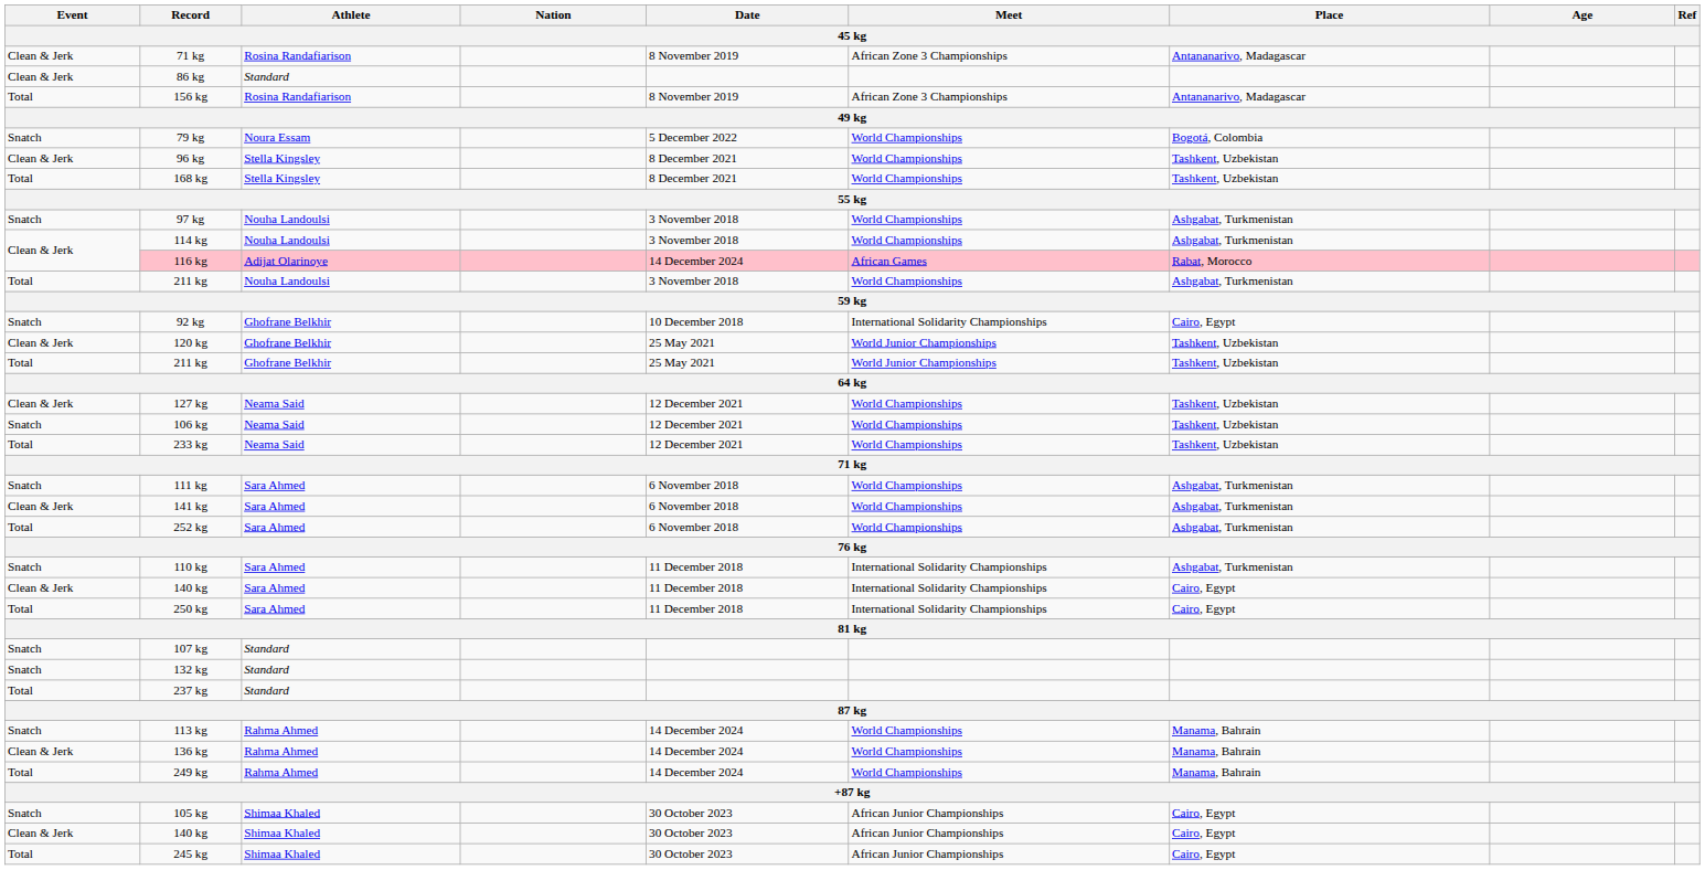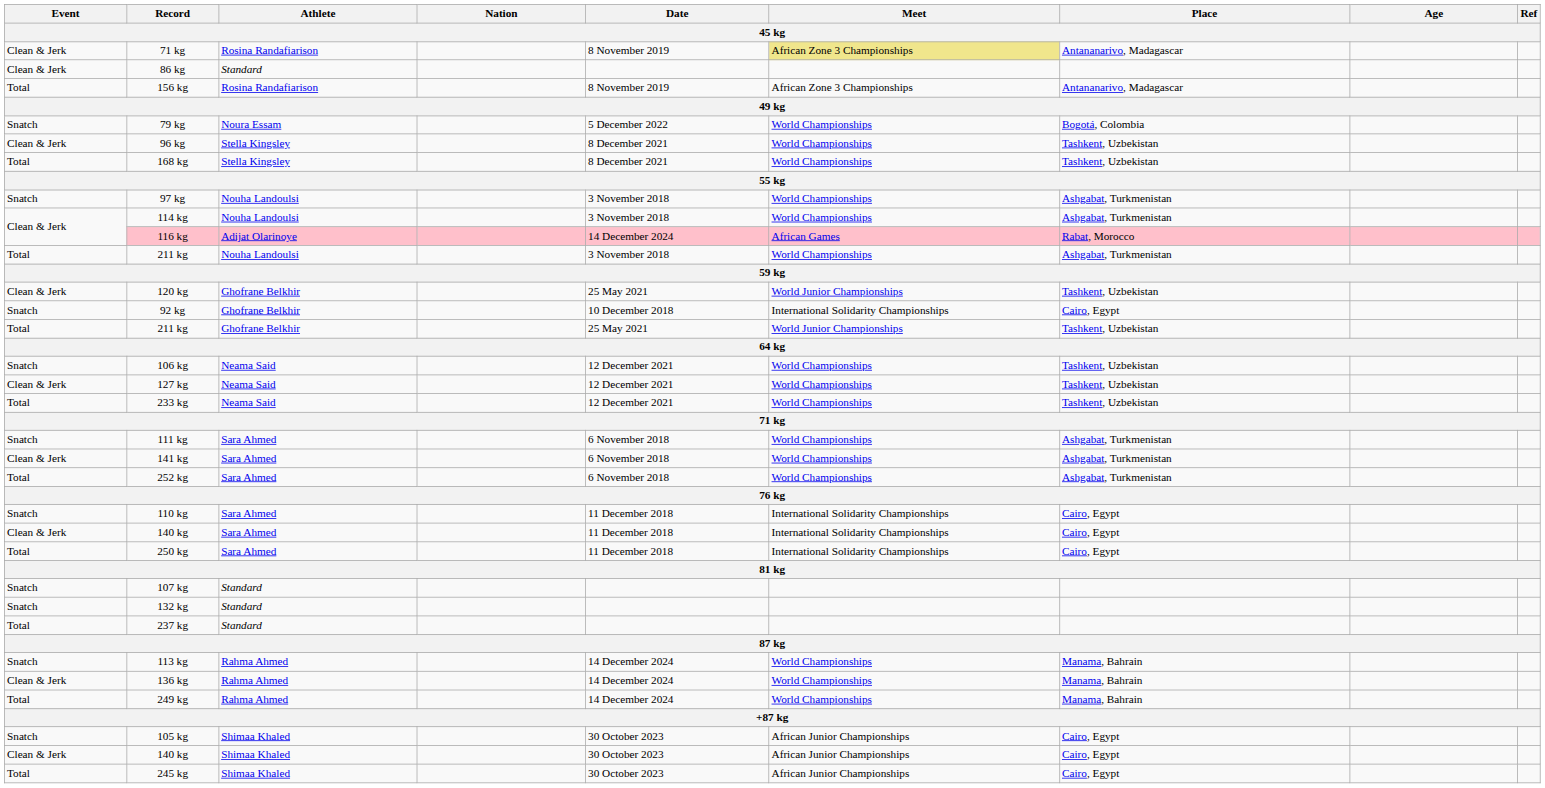 <table class="wikitable" style="font-size:90%;">
 <tr>
 <th width="8%">Event</th>
 <th width="6%">Record</th>
 <th width="13%">Athlete</th>
 <th width="11%">Nation</th>
 <th width="12%">Date</th>
 <th width="19%">Meet</th>
 <th width="19%">Place</th>
 <th width="11%">Age</th>
 <th>Ref</th>
 </tr>
 <tr bgcolor="#DDDDDD">
 <th colspan=9>45 kg</th>
 </tr>
 <tr>
 <td>Clean & Jerk</td>
 <td align=center>71 kg</td>
 <td><a href='#'>Rosina Randafiarison</a></td>
 <td></td>
 <td>8 November 2019</td>
-<td>African Zone 3 Championships</td>
+<td style="background: khaki;">African Zone 3 Championships</td>
 <td><a href='#'>Antananarivo</a>, Madagascar</td>
 <td></td>
 <td></td>
 </tr>
 <tr>
 <td>Clean & Jerk</td>
 <td align=center>86 kg</td>
 <td><em>Standard</em></td>
 <td></td>
 <td></td>
 <td></td>
 <td></td>
 <td></td>
 <td></td>
 </tr>
 <tr>
 <td>Total</td>
 <td align=center>156 kg</td>
 <td><a href='#'>Rosina Randafiarison</a></td>
 <td></td>
 <td>8 November 2019</td>
 <td>African Zone 3 Championships</td>
 <td><a href='#'>Antananarivo</a>, Madagascar</td>
 <td></td>
 <td></td>
 </tr>
 <tr bgcolor="#DDDDDD">
 <th colspan=9>49 kg</th>
 </tr>
 <tr>
 <td>Snatch</td>
 <td align=center>79 kg</td>
 <td><a href='#'>Noura Essam</a></td>
 <td></td>
 <td>5 December 2022</td>
 <td><a href='#'>World Championships</a></td>
 <td><a href='#'>Bogotá</a>, Colombia</td>
 <td></td>
 <td></td>
 </tr>
 <tr>
 <td>Clean & Jerk</td>
 <td align=center>96 kg</td>
 <td><a href='#'>Stella Kingsley</a></td>
 <td></td>
 <td>8 December 2021</td>
 <td><a href='#'>World Championships</a></td>
 <td><a href='#'>Tashkent</a>, Uzbekistan</td>
 <td></td>
 <td></td>
 </tr>
 <tr>
 <td>Total</td>
 <td align=center>168 kg</td>
 <td><a href='#'>Stella Kingsley</a></td>
 <td></td>
 <td>8 December 2021</td>
 <td><a href='#'>World Championships</a></td>
 <td><a href='#'>Tashkent</a>, Uzbekistan</td>
 <td></td>
 <td></td>
 </tr>
 <tr bgcolor="#DDDDDD">
 <th colspan=9>55 kg</th>
 </tr>
 <tr>
 <td>Snatch</td>
 <td align=center>97 kg</td>
 <td><a href='#'>Nouha Landoulsi</a></td>
 <td></td>
 <td>3 November 2018</td>
 <td><a href='#'>World Championships</a></td>
 <td><a href='#'>Ashgabat</a>, Turkmenistan</td>
 <td></td>
 <td></td>
 </tr>
 <tr>
 <td rowspan=2>Clean & Jerk</td>
 <td align=center>114 kg</td>
 <td><a href='#'>Nouha Landoulsi</a></td>
 <td></td>
 <td>3 November 2018</td>
 <td><a href='#'>World Championships</a></td>
 <td><a href='#'>Ashgabat</a>, Turkmenistan</td>
 <td></td>
 <td></td>
 </tr>
 <tr bgcolor=pink>
 <td align=center>116 kg</td>
 <td><a href='#'>Adijat Olarinoye</a></td>
 <td></td>
 <td>14 December 2024</td>
 <td><a href='#'>African Games</a></td>
 <td><a href='#'>Rabat</a>, Morocco</td>
 <td></td>
 <td></td>
 </tr>
 <tr>
 <td>Total</td>
 <td align=center>211 kg</td>
 <td><a href='#'>Nouha Landoulsi</a></td>
 <td></td>
 <td>3 November 2018</td>
 <td><a href='#'>World Championships</a></td>
 <td><a href='#'>Ashgabat</a>, Turkmenistan</td>
 <td></td>
 <td></td>
 </tr>
 <tr bgcolor="#DDDDDD">
 <th colspan=9>59 kg</th>
 </tr>
 <tr>
+<td>Clean & Jerk</td>
+<td align=center>120 kg</td>
+<td><a href='#'>Ghofrane Belkhir</a></td>
+<td></td>
+<td>25 May 2021</td>
+<td><a href='#'>World Junior Championships</a></td>
+<td><a href='#'>Tashkent</a>, Uzbekistan</td>
+<td></td>
+<td></td>
+</tr>
+<tr>
 <td>Snatch</td>
 <td align=center>92 kg</td>
 <td><a href='#'>Ghofrane Belkhir</a></td>
 <td></td>
 <td>10 December 2018</td>
 <td>International Solidarity Championships</td>
 <td><a href='#'>Cairo</a>, Egypt</td>
-<td></td>
-<td></td>
-</tr>
-<tr>
-<td>Clean & Jerk</td>
-<td align=center>120 kg</td>
-<td><a href='#'>Ghofrane Belkhir</a></td>
-<td></td>
-<td>25 May 2021</td>
-<td><a href='#'>World Junior Championships</a></td>
-<td><a href='#'>Tashkent</a>, Uzbekistan</td>
 <td></td>
 <td></td>
 </tr>
 <tr>
 <td>Total</td>
 <td align=center>211 kg</td>
 <td><a href='#'>Ghofrane Belkhir</a></td>
 <td></td>
 <td>25 May 2021</td>
 <td><a href='#'>World Junior Championships</a></td>
 <td><a href='#'>Tashkent</a>, Uzbekistan</td>
 <td></td>
 <td></td>
 </tr>
 <tr bgcolor="#DDDDDD">
 <th colspan=9>64 kg</th>
 </tr>
 <tr>
-<td>Clean & Jerk</td>
-<td align=center>127 kg</td>
+<td>Snatch</td>
+<td align=center>106 kg</td>
 <td><a href='#'>Neama Said</a></td>
 <td></td>
 <td>12 December 2021</td>
 <td><a href='#'>World Championships</a></td>
 <td><a href='#'>Tashkent</a>, Uzbekistan</td>
 <td></td>
 <td></td>
 </tr>
 <tr>
-<td>Snatch</td>
-<td align=center>106 kg</td>
+<td>Clean & Jerk</td>
+<td align=center>127 kg</td>
 <td><a href='#'>Neama Said</a></td>
 <td></td>
 <td>12 December 2021</td>
 <td><a href='#'>World Championships</a></td>
 <td><a href='#'>Tashkent</a>, Uzbekistan</td>
 <td></td>
 <td></td>
 </tr>
 <tr>
 <td>Total</td>
 <td align=center>233 kg</td>
 <td><a href='#'>Neama Said</a></td>
 <td></td>
 <td>12 December 2021</td>
 <td><a href='#'>World Championships</a></td>
 <td><a href='#'>Tashkent</a>, Uzbekistan</td>
 <td></td>
 <td></td>
 </tr>
 <tr bgcolor="#DDDDDD">
 <th colspan=9>71 kg</th>
 </tr>
 <tr>
 <td>Snatch</td>
 <td align=center>111 kg</td>
 <td><a href='#'>Sara Ahmed</a></td>
 <td></td>
 <td>6 November 2018</td>
 <td><a href='#'>World Championships</a></td>
 <td><a href='#'>Ashgabat</a>, Turkmenistan</td>
 <td></td>
 <td></td>
 </tr>
 <tr>
 <td>Clean & Jerk</td>
 <td align=center>141 kg</td>
 <td><a href='#'>Sara Ahmed</a></td>
 <td></td>
 <td>6 November 2018</td>
 <td><a href='#'>World Championships</a></td>
 <td><a href='#'>Ashgabat</a>, Turkmenistan</td>
 <td></td>
 <td></td>
 </tr>
 <tr>
 <td>Total</td>
 <td align=center>252 kg</td>
 <td><a href='#'>Sara Ahmed</a></td>
 <td></td>
 <td>6 November 2018</td>
 <td><a href='#'>World Championships</a></td>
 <td><a href='#'>Ashgabat</a>, Turkmenistan</td>
 <td></td>
 <td></td>
 </tr>
 <tr bgcolor="#DDDDDD">
 <th colspan=9>76 kg</th>
 </tr>
 <tr>
 <td>Snatch</td>
 <td align=center>110 kg</td>
 <td><a href='#'>Sara Ahmed</a></td>
 <td></td>
 <td>11 December 2018</td>
 <td>International Solidarity Championships</td>
-<td><a href='#'>Ashgabat</a>, Turkmenistan</td>
+<td><a href='#'>Cairo</a>, Egypt</td>
 <td></td>
 <td></td>
 </tr>
 <tr>
 <td>Clean & Jerk</td>
 <td align=center>140 kg</td>
 <td><a href='#'>Sara Ahmed</a></td>
 <td></td>
 <td>11 December 2018</td>
 <td>International Solidarity Championships</td>
 <td><a href='#'>Cairo</a>, Egypt</td>
 <td></td>
 <td></td>
 </tr>
 <tr>
 <td>Total</td>
 <td align=center>250 kg</td>
 <td><a href='#'>Sara Ahmed</a></td>
 <td></td>
 <td>11 December 2018</td>
 <td>International Solidarity Championships</td>
 <td><a href='#'>Cairo</a>, Egypt</td>
 <td></td>
 <td></td>
 </tr>
 <tr bgcolor="#DDDDDD">
 <th colspan=9>81 kg</th>
 </tr>
 <tr>
 <td>Snatch</td>
 <td align=center>107 kg</td>
 <td><em>Standard</em></td>
 <td></td>
 <td></td>
 <td></td>
 <td></td>
 <td></td>
 <td></td>
 </tr>
 <tr>
 <td>Snatch</td>
 <td align=center>132 kg</td>
 <td><em>Standard</em></td>
 <td></td>
 <td></td>
 <td></td>
 <td></td>
 <td></td>
 <td></td>
 </tr>
 <tr>
 <td>Total</td>
 <td align=center>237 kg</td>
 <td><em>Standard</em></td>
 <td></td>
 <td></td>
 <td></td>
 <td></td>
 <td></td>
 <td></td>
 </tr>
 <tr bgcolor="#DDDDDD">
 <th colspan=9>87 kg</th>
 </tr>
 <tr>
 <td>Snatch</td>
 <td align=center>113 kg</td>
 <td><a href='#'>Rahma Ahmed</a></td>
 <td></td>
 <td>14 December 2024</td>
 <td><a href='#'>World Championships</a></td>
 <td><a href='#'>Manama</a>, Bahrain</td>
 <td></td>
 <td></td>
 </tr>
 <tr>
 <td>Clean & Jerk</td>
 <td align=center>136 kg</td>
 <td><a href='#'>Rahma Ahmed</a></td>
 <td></td>
 <td>14 December 2024</td>
 <td><a href='#'>World Championships</a></td>
 <td><a href='#'>Manama</a>, Bahrain</td>
 <td></td>
 <td></td>
 </tr>
 <tr>
 <td>Total</td>
 <td align=center>249 kg</td>
 <td><a href='#'>Rahma Ahmed</a></td>
 <td></td>
 <td>14 December 2024</td>
 <td><a href='#'>World Championships</a></td>
 <td><a href='#'>Manama</a>, Bahrain</td>
 <td></td>
 <td></td>
 </tr>
 <tr bgcolor="#DDDDDD">
 <th colspan=9>+87 kg</th>
 </tr>
 <tr>
 <td>Snatch</td>
 <td align=center>105 kg</td>
 <td><a href='#'>Shimaa Khaled</a></td>
 <td></td>
 <td>30 October 2023</td>
 <td>African Junior Championships</td>
 <td><a href='#'>Cairo</a>, Egypt</td>
 <td></td>
 <td></td>
 </tr>
 <tr>
 <td>Clean & Jerk</td>
 <td align=center>140 kg</td>
 <td><a href='#'>Shimaa Khaled</a></td>
 <td></td>
 <td>30 October 2023</td>
 <td>African Junior Championships</td>
 <td><a href='#'>Cairo</a>, Egypt</td>
 <td></td>
 <td></td>
 </tr>
 <tr>
 <td>Total</td>
 <td align=center>245 kg</td>
 <td><a href='#'>Shimaa Khaled</a></td>
 <td></td>
 <td>30 October 2023</td>
 <td>African Junior Championships</td>
 <td><a href='#'>Cairo</a>, Egypt</td>
 <td></td>
 <td></td>
 </tr>
 </table>
